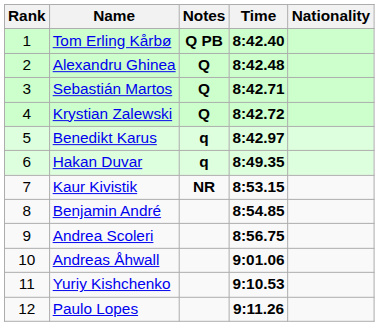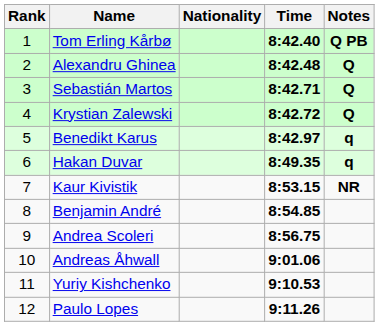 <table class="wikitable sortable" style="text-align:center">
 <tr>
 <th>Rank</th>
 <th>Name</th>
+<th>Nationality</th>
+<th>Time</th>
 <th>Notes</th>
-<th>Time</th>
-<th>Nationality</th>
 </tr>
 <tr bgcolor=ccffcc>
 <td>1</td>
 <td align=left><a href='#'>Tom Erling Kårbø</a></td>
+<td align=left></td>
+<td><strong>8:42.40</strong></td>
 <td><strong>Q PB</strong></td>
-<td><strong>8:42.40</strong></td>
-<td align=left></td>
 </tr>
 <tr bgcolor=ccffcc>
 <td>2</td>
 <td align=left><a href='#'>Alexandru Ghinea</a></td>
+<td align=left></td>
+<td><strong>8:42.48</strong></td>
 <td><strong>Q</strong></td>
-<td><strong>8:42.48</strong></td>
-<td align=left></td>
 </tr>
 <tr bgcolor=ccffcc>
 <td>3</td>
 <td align=left><a href='#'>Sebastián Martos</a></td>
+<td align=left></td>
+<td><strong>8:42.71</strong></td>
 <td><strong>Q</strong></td>
-<td><strong>8:42.71</strong></td>
-<td align=left></td>
 </tr>
 <tr bgcolor=ccffcc>
 <td>4</td>
 <td align=left><a href='#'>Krystian Zalewski</a></td>
+<td align=left></td>
+<td><strong>8:42.72</strong></td>
 <td><strong>Q</strong></td>
-<td><strong>8:42.72</strong></td>
-<td align=left></td>
 </tr>
 <tr bgcolor=ddffdd>
 <td>5</td>
 <td align=left><a href='#'>Benedikt Karus</a></td>
+<td align=left></td>
+<td><strong>8:42.97</strong></td>
 <td><strong>q</strong></td>
-<td><strong>8:42.97</strong></td>
-<td align=left></td>
 </tr>
 <tr bgcolor=ddffdd>
 <td>6</td>
 <td align=left><a href='#'>Hakan Duvar</a></td>
+<td align=left></td>
+<td><strong>8:49.35</strong></td>
 <td><strong>q</strong></td>
-<td><strong>8:49.35</strong></td>
-<td align=left></td>
 </tr>
 <tr>
 <td>7</td>
 <td align=left><a href='#'>Kaur Kivistik</a></td>
+<td align=left></td>
+<td><strong>8:53.15</strong></td>
 <td><strong>NR</strong></td>
-<td><strong>8:53.15</strong></td>
-<td align=left></td>
 </tr>
 <tr>
 <td>8</td>
 <td align=left><a href='#'>Benjamin André</a></td>
+<td align=left></td>
+<td><strong>8:54.85</strong></td>
 <td></td>
-<td><strong>8:54.85</strong></td>
-<td align=left></td>
 </tr>
 <tr>
 <td>9</td>
 <td align=left><a href='#'>Andrea Scoleri</a></td>
+<td align=left></td>
+<td><strong>8:56.75</strong></td>
 <td></td>
-<td><strong>8:56.75</strong></td>
-<td align=left></td>
 </tr>
 <tr>
 <td>10</td>
 <td align=left><a href='#'>Andreas Åhwall</a></td>
+<td align=left></td>
+<td><strong>9:01.06</strong></td>
 <td></td>
-<td><strong>9:01.06</strong></td>
-<td align=left></td>
 </tr>
 <tr>
 <td>11</td>
 <td align=left><a href='#'>Yuriy Kishchenko</a></td>
+<td align=left></td>
+<td><strong>9:10.53</strong></td>
 <td></td>
-<td><strong>9:10.53</strong></td>
-<td align=left></td>
 </tr>
 <tr>
 <td>12</td>
 <td align=left><a href='#'>Paulo Lopes</a></td>
+<td align=left></td>
+<td><strong>9:11.26</strong></td>
 <td></td>
-<td><strong>9:11.26</strong></td>
-<td align=left></td>
 </tr>
 </table>
